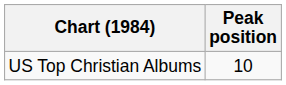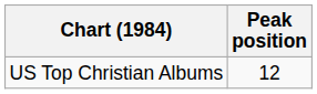 <table class="wikitable">
 <tr>
 <th>Chart (1984)</th>
 <th>Peak<br>position</th>
 </tr>
 <tr>
 <td>US Top Christian Albums</td>
-<td style="text-align:center;">10</td>
+<td style="text-align:center;">12</td>
 </tr>
 </table>
